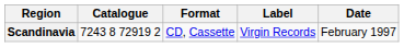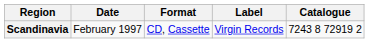 <table class="wikitable plainrowheaders">
 <tr>
 <th scope="col">Region</th>
-<th scope="col">Catalogue</th>
+<th scope="col">Date</th>
 <th scope="col">Format</th>
 <th scope="col">Label</th>
-<th scope="col">Date</th>
+<th scope="col">Catalogue</th>
 </tr>
 <tr>
 <th scope="row">Scandinavia </th>
-<td>7243 8 72919 2</td>
+<td>February 1997</td>
 <td><a href='#'>CD</a>, <a href='#'>Cassette</a></td>
 <td><a href='#'>Virgin Records</a></td>
-<td>February 1997</td>
+<td>7243 8 72919 2</td>
 </tr>
 </table>
